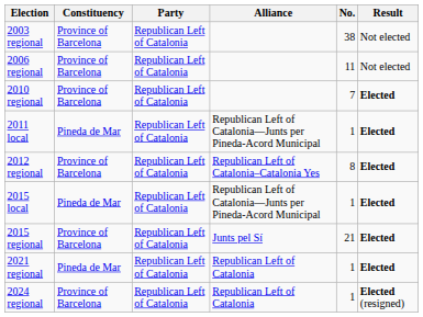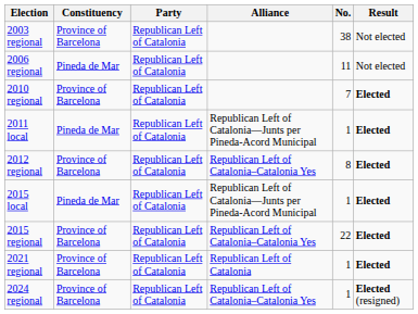 <table class="wikitable" style="text-align:left;">
 <tr>
 <th scope=col>Election</th>
 <th scope=col>Constituency</th>
 <th scope=col>Party</th>
 <th scope=col>Alliance</th>
 <th scope=col>No.</th>
 <th scope=col>Result</th>
 </tr>
 <tr>
 <td><a href='#'>2003 regional</a></td>
 <td><a href='#'>Province of Barcelona</a></td>
 <td><a href='#'>Republican Left of Catalonia</a></td>
 <td></td>
 <td align=right>38</td>
 <td>Not elected</td>
 </tr>
 <tr>
 <td><a href='#'>2006 regional</a></td>
-<td><a href='#'>Province of Barcelona</a></td>
+<td><a href='#'>Pineda de Mar</a></td>
 <td><a href='#'>Republican Left of Catalonia</a></td>
 <td></td>
 <td align=right>11</td>
 <td>Not elected</td>
 </tr>
 <tr>
 <td><a href='#'>2010 regional</a></td>
 <td><a href='#'>Province of Barcelona</a></td>
 <td><a href='#'>Republican Left of Catalonia</a></td>
 <td></td>
 <td align=right>7</td>
 <td><strong>Elected</strong></td>
 </tr>
 <tr>
 <td><a href='#'>2011 local</a></td>
 <td><a href='#'>Pineda de Mar</a></td>
 <td><a href='#'>Republican Left of Catalonia</a></td>
 <td>Republican Left of Catalonia—Junts per Pineda-Acord Municipal</td>
 <td align=right>1</td>
 <td><strong>Elected</strong></td>
 </tr>
 <tr>
 <td><a href='#'>2012 regional</a></td>
 <td><a href='#'>Province of Barcelona</a></td>
 <td><a href='#'>Republican Left of Catalonia</a></td>
 <td><a href='#'>Republican Left of Catalonia–Catalonia Yes</a></td>
 <td align=right>8</td>
 <td><strong>Elected</strong></td>
 </tr>
 <tr>
 <td><a href='#'>2015 local</a></td>
 <td><a href='#'>Pineda de Mar</a></td>
 <td><a href='#'>Republican Left of Catalonia</a></td>
 <td>Republican Left of Catalonia—Junts per Pineda-Acord Municipal</td>
 <td align=right>1</td>
 <td><strong>Elected</strong></td>
 </tr>
 <tr>
 <td><a href='#'>2015 regional</a></td>
 <td><a href='#'>Province of Barcelona</a></td>
 <td><a href='#'>Republican Left of Catalonia</a></td>
-<td><a href='#'>Junts pel Sí</a></td>
-<td align=right>21</td>
+<td><a href='#'>Republican Left of Catalonia–Catalonia Yes</a></td>
+<td align=right>22</td>
 <td><strong>Elected</strong></td>
 </tr>
 <tr>
 <td><a href='#'>2021 regional</a></td>
-<td><a href='#'>Pineda de Mar</a></td>
+<td><a href='#'>Province of Barcelona</a></td>
 <td><a href='#'>Republican Left of Catalonia</a></td>
 <td><a href='#'>Republican Left of Catalonia</a></td>
 <td align=right>1</td>
 <td><strong>Elected</strong></td>
 </tr>
 <tr>
 <td><a href='#'>2024 regional</a></td>
 <td><a href='#'>Province of Barcelona</a></td>
 <td><a href='#'>Republican Left of Catalonia</a></td>
-<td><a href='#'>Republican Left of Catalonia</a></td>
+<td><a href='#'>Republican Left of Catalonia–Catalonia Yes</a></td>
 <td align=right>1</td>
 <td><strong>Elected</strong> (resigned)</td>
 </tr>
 </table>
